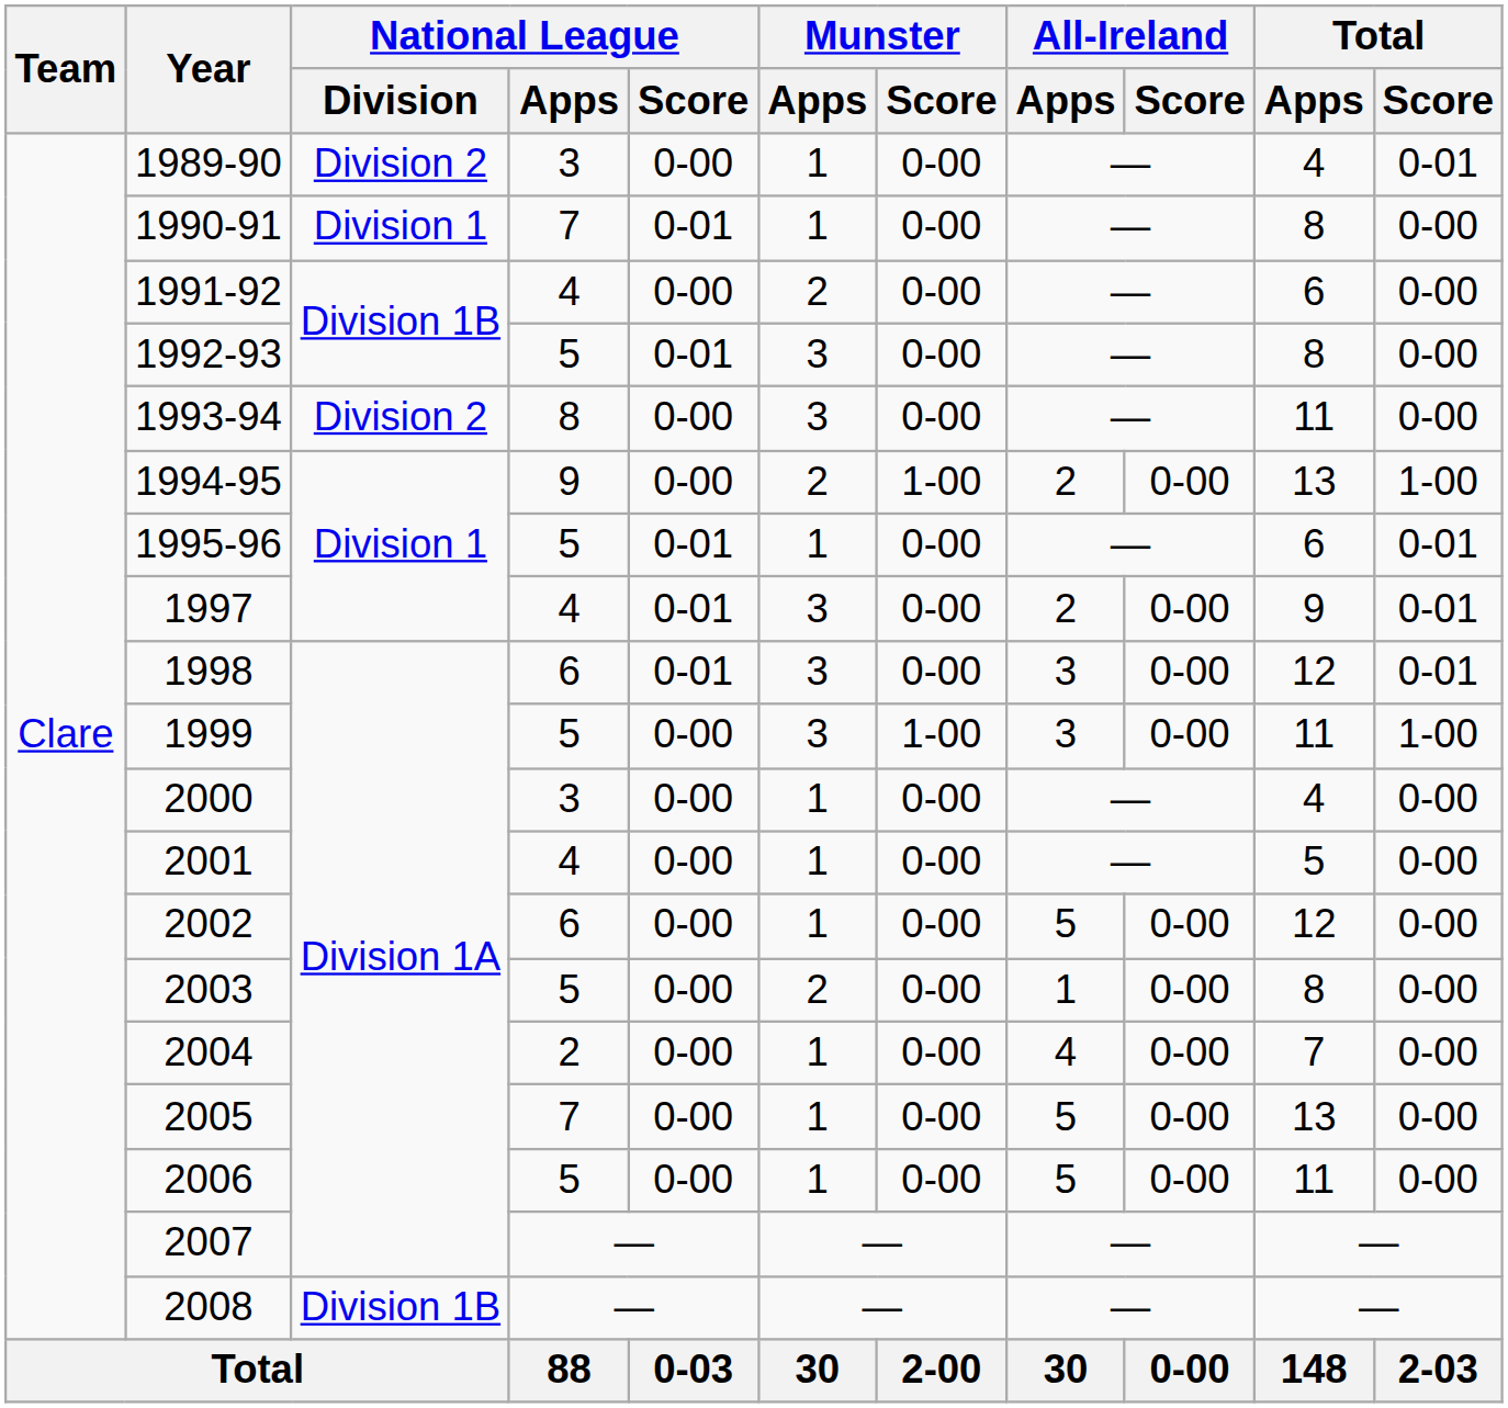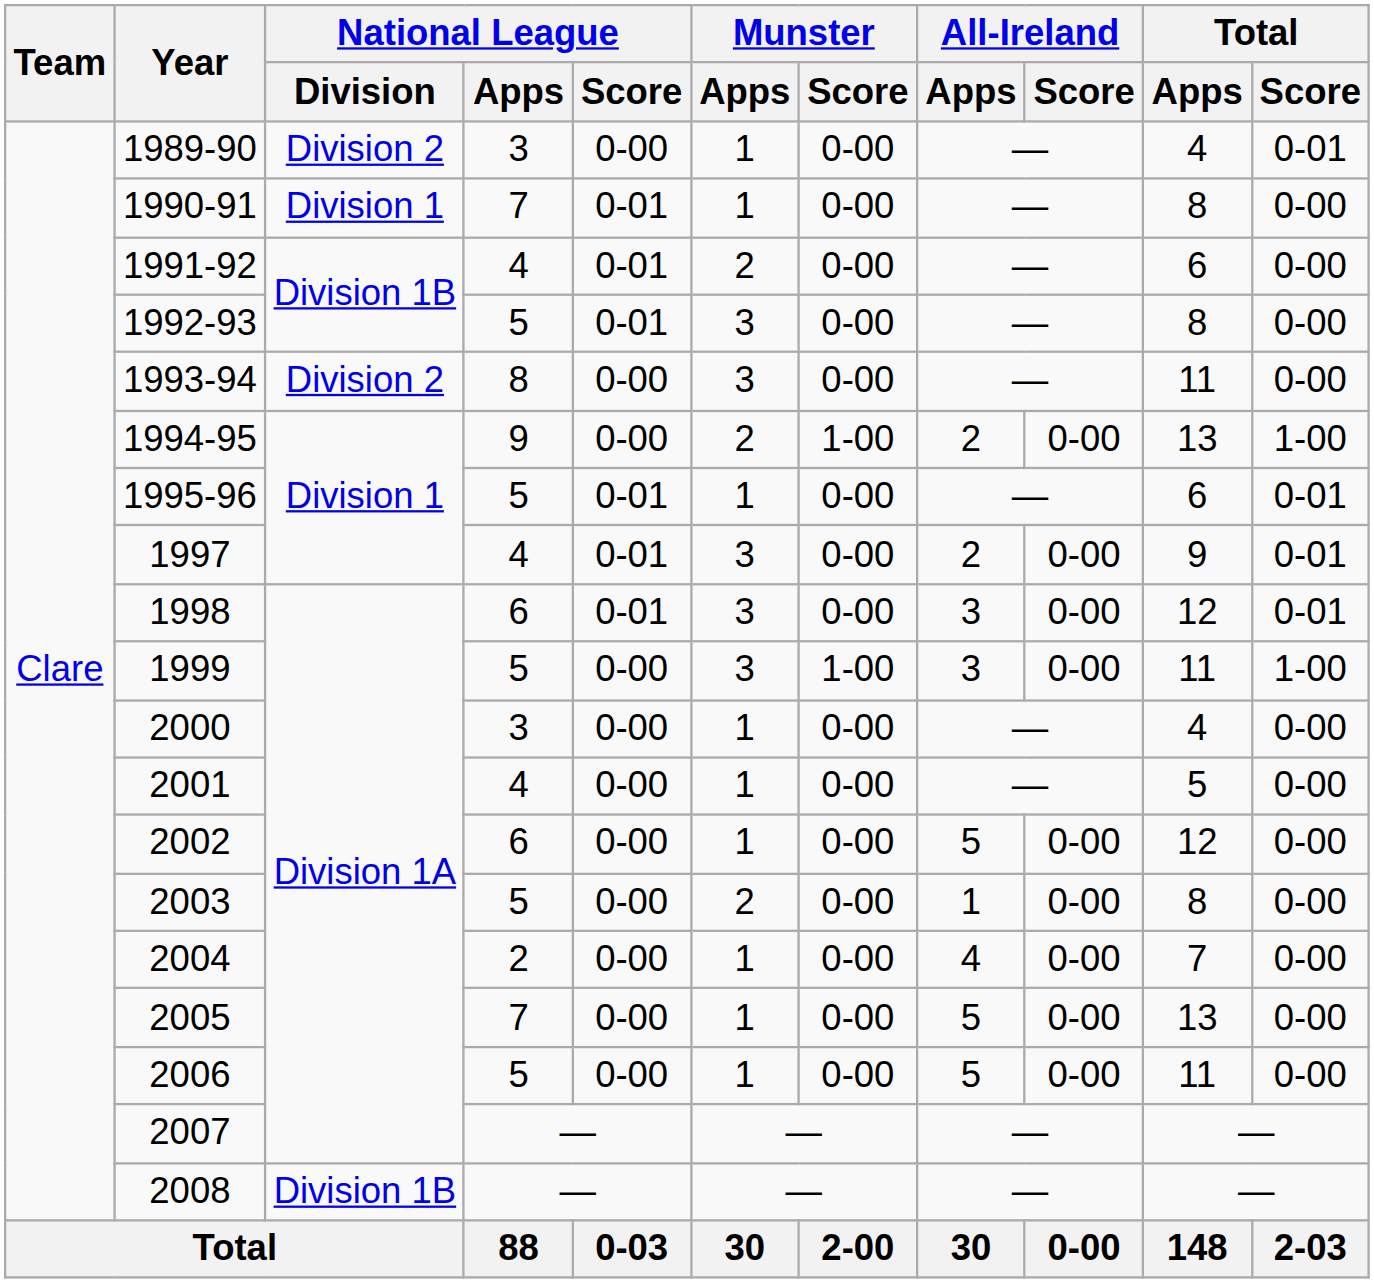 <table class="wikitable" style="text-align:center">
 <tr>
 <th rowspan="2">Team</th>
 <th rowspan="2">Year</th>
 <th colspan="3"><a href='#'>National League</a></th>
 <th colspan="2"><a href='#'>Munster</a></th>
 <th colspan="2"><a href='#'>All-Ireland</a></th>
 <th colspan="2">Total</th>
 </tr>
 <tr>
 <th>Division</th>
 <th>Apps</th>
 <th>Score</th>
 <th>Apps</th>
 <th>Score</th>
 <th>Apps</th>
 <th>Score</th>
 <th>Apps</th>
 <th>Score</th>
 </tr>
 <tr>
 <td rowspan="19"><a href='#'>Clare</a></td>
 <td>1989-90</td>
 <td rowspan="1"><a href='#'>Division 2</a></td>
 <td>3</td>
 <td>0-00</td>
 <td>1</td>
 <td>0-00</td>
 <td colspan=2>—</td>
 <td>4</td>
 <td>0-01</td>
 </tr>
 <tr>
 <td>1990-91</td>
 <td rowspan="1"><a href='#'>Division 1</a></td>
 <td>7</td>
 <td>0-01</td>
 <td>1</td>
 <td>0-00</td>
 <td colspan=2>—</td>
 <td>8</td>
 <td>0-00</td>
 </tr>
 <tr>
 <td>1991-92</td>
 <td rowspan="2"><a href='#'>Division 1B</a></td>
 <td>4</td>
-<td>0-00</td>
+<td>0-01</td>
 <td>2</td>
 <td>0-00</td>
 <td colspan=2>—</td>
 <td>6</td>
 <td>0-00</td>
 </tr>
 <tr>
 <td>1992-93</td>
 <td>5</td>
 <td>0-01</td>
 <td>3</td>
 <td>0-00</td>
 <td colspan=2>—</td>
 <td>8</td>
 <td>0-00</td>
 </tr>
 <tr>
 <td>1993-94</td>
 <td rowspan="1"><a href='#'>Division 2</a></td>
 <td>8</td>
 <td>0-00</td>
 <td>3</td>
 <td>0-00</td>
 <td colspan=2>—</td>
 <td>11</td>
 <td>0-00</td>
 </tr>
 <tr>
 <td>1994-95</td>
 <td rowspan="3"><a href='#'>Division 1</a></td>
 <td>9</td>
 <td>0-00</td>
 <td>2</td>
 <td>1-00</td>
 <td>2</td>
 <td>0-00</td>
 <td>13</td>
 <td>1-00</td>
 </tr>
 <tr>
 <td>1995-96</td>
 <td>5</td>
 <td>0-01</td>
 <td>1</td>
 <td>0-00</td>
 <td colspan=2>—</td>
 <td>6</td>
 <td>0-01</td>
 </tr>
 <tr>
 <td>1997</td>
 <td>4</td>
 <td>0-01</td>
 <td>3</td>
 <td>0-00</td>
 <td>2</td>
 <td>0-00</td>
 <td>9</td>
 <td>0-01</td>
 </tr>
 <tr>
 <td>1998</td>
 <td rowspan="10"><a href='#'>Division 1A</a></td>
 <td>6</td>
 <td>0-01</td>
 <td>3</td>
 <td>0-00</td>
 <td>3</td>
 <td>0-00</td>
 <td>12</td>
 <td>0-01</td>
 </tr>
 <tr>
 <td>1999</td>
 <td>5</td>
 <td>0-00</td>
 <td>3</td>
 <td>1-00</td>
 <td>3</td>
 <td>0-00</td>
 <td>11</td>
 <td>1-00</td>
 </tr>
 <tr>
 <td>2000</td>
 <td>3</td>
 <td>0-00</td>
 <td>1</td>
 <td>0-00</td>
 <td colspan=2>—</td>
 <td>4</td>
 <td>0-00</td>
 </tr>
 <tr>
 <td>2001</td>
 <td>4</td>
 <td>0-00</td>
 <td>1</td>
 <td>0-00</td>
 <td colspan=2>—</td>
 <td>5</td>
 <td>0-00</td>
 </tr>
 <tr>
 <td>2002</td>
 <td>6</td>
 <td>0-00</td>
 <td>1</td>
 <td>0-00</td>
 <td>5</td>
 <td>0-00</td>
 <td>12</td>
 <td>0-00</td>
 </tr>
 <tr>
 <td>2003</td>
 <td>5</td>
 <td>0-00</td>
 <td>2</td>
 <td>0-00</td>
 <td>1</td>
 <td>0-00</td>
 <td>8</td>
 <td>0-00</td>
 </tr>
 <tr>
 <td>2004</td>
 <td>2</td>
 <td>0-00</td>
 <td>1</td>
 <td>0-00</td>
 <td>4</td>
 <td>0-00</td>
 <td>7</td>
 <td>0-00</td>
 </tr>
 <tr>
 <td>2005</td>
 <td>7</td>
 <td>0-00</td>
 <td>1</td>
 <td>0-00</td>
 <td>5</td>
 <td>0-00</td>
 <td>13</td>
 <td>0-00</td>
 </tr>
 <tr>
 <td>2006</td>
 <td>5</td>
 <td>0-00</td>
 <td>1</td>
 <td>0-00</td>
 <td>5</td>
 <td>0-00</td>
 <td>11</td>
 <td>0-00</td>
 </tr>
 <tr>
 <td>2007</td>
 <td colspan=2>—</td>
 <td colspan=2>—</td>
 <td colspan=2>—</td>
 <td colspan=2>—</td>
 </tr>
 <tr>
 <td>2008</td>
 <td rowspan="1"><a href='#'>Division 1B</a></td>
 <td colspan=2>—</td>
 <td colspan=2>—</td>
 <td colspan=2>—</td>
 <td colspan=2>—</td>
 </tr>
 <tr>
 <th colspan="3">Total</th>
 <th>88</th>
 <th>0-03</th>
 <th>30</th>
 <th>2-00</th>
 <th>30</th>
 <th>0-00</th>
 <th>148</th>
 <th>2-03</th>
 </tr>
 </table>
